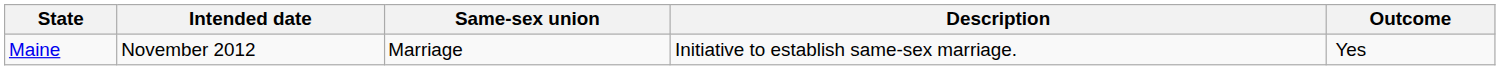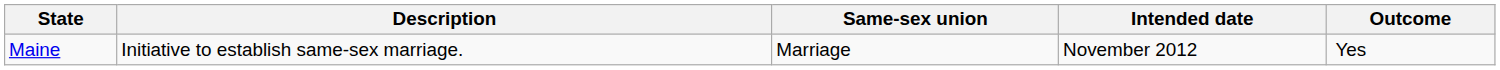 <table class="wikitable sortable" style="width:100%;">
 <tr>
 <th>State</th>
+<th>Description</th>
+<th>Same-sex union</th>
 <th>Intended date</th>
-<th>Same-sex union</th>
-<th>Description</th>
 <th>Outcome</th>
 </tr>
 <tr>
 <td> <a href='#'>Maine</a></td>
+<td>Initiative to establish same-sex marriage.</td>
+<td>Marriage</td>
 <td>November 2012</td>
-<td>Marriage</td>
-<td>Initiative to establish same-sex marriage.</td>
 <td> Yes</td>
 </tr>
 </table>
